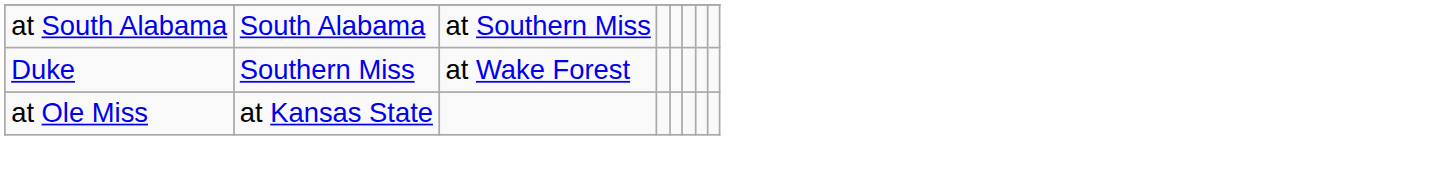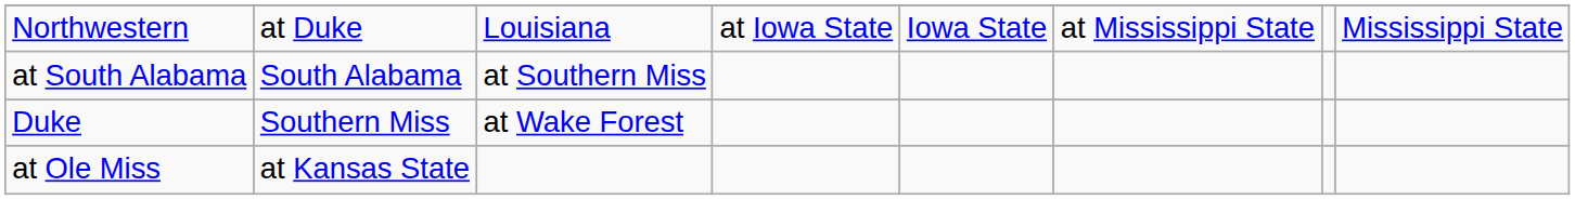 <table class="wikitable">
 <tr>
+</tr>
+<tr>
+<td><a href='#'>Northwestern</a></td>
+<td>at <a href='#'>Duke</a></td>
+<td><a href='#'>Louisiana</a></td>
+<td>at <a href='#'>Iowa State</a></td>
+<td><a href='#'>Iowa State</a></td>
+<td>at <a href='#'>Mississippi State</a></td>
+<td></td>
+<td><a href='#'>Mississippi State</a></td>
 </tr>
 <tr>
 <td>at <a href='#'>South Alabama</a></td>
 <td><a href='#'>South Alabama</a></td>
 <td>at <a href='#'>Southern Miss</a></td>
 <td></td>
 <td></td>
 <td></td>
 <td></td>
 <td></td>
 </tr>
 <tr>
 <td><a href='#'>Duke</a></td>
 <td><a href='#'>Southern Miss</a></td>
 <td>at <a href='#'>Wake Forest</a></td>
 <td></td>
 <td></td>
 <td></td>
 <td></td>
 <td></td>
 </tr>
 <tr>
 <td>at <a href='#'>Ole Miss</a></td>
 <td>at <a href='#'>Kansas State</a></td>
 <td></td>
 <td></td>
 <td></td>
 <td></td>
 <td></td>
 <td></td>
 </tr>
 </table>
